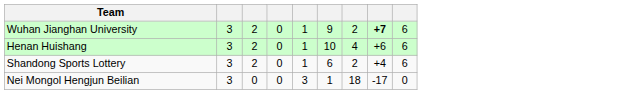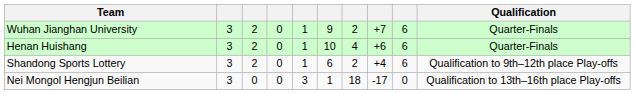 <table class="wikitable" style="text-align:center;">
 <tr>
 <th width=310>Team</th>
 <th width=30></th>
 <th width=30></th>
 <th width=30></th>
 <th width=30></th>
 <th width=30></th>
 <th width=30></th>
 <th width=30></th>
 <th width=30></th>
+<th width=310>Qualification</th>
 </tr>
 <tr bgcolor="#ccffcc">
 <td align="left">Wuhan Jianghan University</td>
 <td>3</td>
 <td>2</td>
 <td>0</td>
 <td>1</td>
 <td>9</td>
 <td>2</td>
-<td><strong>+7</strong></td>
+<td>+7</td>
 <td>6</td>
+<td>Quarter-Finals</td>
 </tr>
 <tr bgcolor="#ccffcc">
 <td align="left">Henan Huishang</td>
 <td>3</td>
 <td>2</td>
 <td>0</td>
 <td>1</td>
 <td>10</td>
 <td>4</td>
 <td>+6</td>
 <td>6</td>
+<td>Quarter-Finals</td>
 </tr>
 <tr bgcolor=>
 <td align="left">Shandong Sports Lottery</td>
 <td>3</td>
 <td>2</td>
 <td>0</td>
 <td>1</td>
 <td>6</td>
 <td>2</td>
 <td>+4</td>
 <td>6</td>
+<td>Qualification to 9th–12th place Play-offs</td>
 </tr>
 <tr bgcolor=>
 <td align="left">Nei Mongol Hengjun Beilian</td>
 <td>3</td>
 <td>0</td>
 <td>0</td>
 <td>3</td>
 <td>1</td>
 <td>18</td>
 <td>-17</td>
 <td>0</td>
+<td>Qualification to 13th–16th place Play-offs</td>
 </tr>
 </table>
